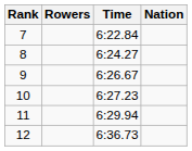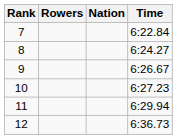 <table class="wikitable sortable" style="text-align:center">
 <tr>
 <th>Rank</th>
 <th>Rowers</th>
+<th>Nation</th>
 <th>Time</th>
-<th>Nation</th>
 </tr>
 <tr>
 <td>7</td>
 <td align=left data-sort-value="Dickison, Don"></td>
+<td align=left></td>
 <td>6:22.84</td>
-<td align=left></td>
 </tr>
 <tr>
 <td>8</td>
 <td align=left data-sort-value="Händle, Christian"></td>
+<td align=left></td>
 <td>6:24.27</td>
-<td align=left></td>
 </tr>
 <tr>
 <td>9</td>
 <td align=left data-sort-value="Smith, Jonathan"></td>
+<td align=left></td>
 <td>6:26.67</td>
-<td align=left></td>
 </tr>
 <tr>
 <td>10</td>
 <td align=left data-sort-value="Dani, Zsolt"></td>
+<td align=left></td>
 <td>6:27.23</td>
-<td align=left></td>
 </tr>
 <tr>
 <td>11</td>
 <td align=left data-sort-value="Gonin, René"></td>
+<td align=left></td>
 <td>6:29.94</td>
-<td align=left></td>
 </tr>
 <tr>
 <td>12</td>
 <td align=left data-sort-value="Shaposhnykov, Leonid"></td>
+<td align=left></td>
 <td>6:36.73</td>
-<td align=left></td>
 </tr>
 </table>
